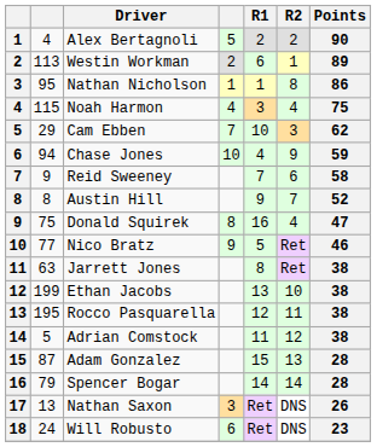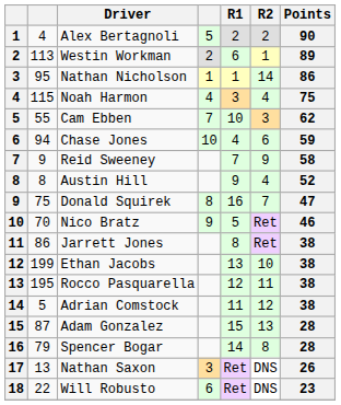 <table class="wikitable" style="font-size:85%; text-align:center">
 <tr>
 <th valign="middle"></th>
 <th valign="middle"></th>
 <th valign="middle">Driver</th>
 <th></th>
 <th>R1</th>
 <th>R2</th>
 <th>Points</th>
 </tr>
 <tr>
 <th>1</th>
 <td>4</td>
 <td align=left> Alex Bertagnoli</td>
 <td style="background:#dfffdf;">5</td>
 <td style="background:#dfdfdf;">2</td>
 <td style="background:#dfdfdf;">2</td>
 <th>90</th>
 </tr>
 <tr>
 <th>2</th>
 <td>113</td>
 <td align=left> Westin Workman</td>
 <td style="background:#dfdfdf;">2</td>
 <td style="background:#dfffdf;">6</td>
 <td style="background:#ffffbf;">1</td>
 <th>89</th>
 </tr>
 <tr>
 <th>3</th>
 <td>95</td>
 <td align=left> Nathan Nicholson</td>
 <td style="background:#ffffbf;">1</td>
 <td style="background:#ffffbf;">1</td>
-<td style="background:#dfffdf;">8</td>
+<td style="background:#dfffdf;">14</td>
 <th>86</th>
 </tr>
 <tr>
 <th>4</th>
 <td>115</td>
 <td align=left> Noah Harmon</td>
 <td style="background:#dfffdf;">4</td>
 <td style="background:#ffdf9f;">3</td>
 <td style="background:#dfffdf;">4</td>
 <th>75</th>
 </tr>
 <tr>
 <th>5</th>
-<td>29</td>
+<td>55</td>
 <td align=left> Cam Ebben</td>
 <td style="background:#dfffdf;">7</td>
 <td style="background:#dfffdf;">10</td>
 <td style="background:#ffdf9f;">3</td>
 <th>62</th>
 </tr>
 <tr>
 <th>6</th>
 <td>94</td>
 <td align=left> Chase Jones</td>
 <td style="background:#dfffdf;">10</td>
 <td style="background:#dfffdf;">4</td>
-<td style="background:#dfffdf;">9</td>
+<td style="background:#dfffdf;">6</td>
 <th>59</th>
 </tr>
 <tr>
 <th>7</th>
 <td>9</td>
 <td align=left> Reid Sweeney</td>
 <td></td>
 <td style="background:#dfffdf;">7</td>
-<td style="background:#dfffdf;">6</td>
+<td style="background:#dfffdf;">9</td>
 <th>58</th>
 </tr>
 <tr>
 <th>8</th>
 <td>8</td>
 <td align=left> Austin Hill</td>
 <td></td>
 <td style="background:#dfffdf;">9</td>
-<td style="background:#dfffdf;">7</td>
+<td style="background:#dfffdf;">4</td>
 <th>52</th>
 </tr>
 <tr>
 <th>9</th>
 <td>75</td>
 <td align=left> Donald Squirek</td>
 <td style="background:#dfffdf;">8</td>
 <td style="background:#dfffdf;">16</td>
-<td style="background:#dfffdf;">4</td>
+<td style="background:#dfffdf;">7</td>
 <th>47</th>
 </tr>
 <tr>
 <th>10</th>
-<td>77</td>
+<td>70</td>
 <td align=left> Nico Bratz</td>
 <td style="background:#dfffdf;">9</td>
 <td style="background:#dfffdf;">5</td>
 <td style="background:#efcfff;">Ret</td>
 <th>46</th>
 </tr>
 <tr>
 <th>11</th>
-<td>63</td>
+<td>86</td>
 <td align=left> Jarrett Jones</td>
 <td></td>
 <td style="background:#dfffdf;">8</td>
 <td style="background:#efcfff;">Ret</td>
 <th>38</th>
 </tr>
 <tr>
 <th>12</th>
 <td>199</td>
 <td align=left> Ethan Jacobs</td>
 <td></td>
 <td style="background:#dfffdf;">13</td>
 <td style="background:#dfffdf;">10</td>
 <th>38</th>
 </tr>
 <tr>
 <th>13</th>
 <td>195</td>
 <td align=left> Rocco Pasquarella</td>
 <td></td>
 <td style="background:#dfffdf;">12</td>
 <td style="background:#dfffdf;">11</td>
 <th>38</th>
 </tr>
 <tr>
 <th>14</th>
 <td>5</td>
 <td align=left> Adrian Comstock</td>
 <td></td>
 <td style="background:#dfffdf;">11</td>
 <td style="background:#dfffdf;">12</td>
 <th>38</th>
 </tr>
 <tr>
 <th>15</th>
 <td>87</td>
 <td align=left> Adam Gonzalez</td>
 <td></td>
 <td style="background:#dfffdf;">15</td>
 <td style="background:#dfffdf;">13</td>
 <th>28</th>
 </tr>
 <tr>
 <th>16</th>
 <td>79</td>
 <td align=left> Spencer Bogar</td>
 <td></td>
 <td style="background:#dfffdf;">14</td>
-<td style="background:#dfffdf;">14</td>
+<td style="background:#dfffdf;">8</td>
 <th>28</th>
 </tr>
 <tr>
 <th>17</th>
 <td>13</td>
 <td align=left> Nathan Saxon</td>
 <td style="background:#ffdf9f;">3</td>
 <td style="background:#efcfff;">Ret</td>
 <td style="background:#ffffff;">DNS</td>
 <th>26</th>
 </tr>
 <tr>
 <th>18</th>
-<td>24</td>
+<td>22</td>
 <td align=left> Will Robusto</td>
 <td style="background:#dfffdf;">6</td>
 <td style="background:#efcfff;">Ret</td>
 <td style="background:#ffffff;">DNS</td>
 <th>23</th>
 </tr>
 <tr>
 </tr>
 </table>
